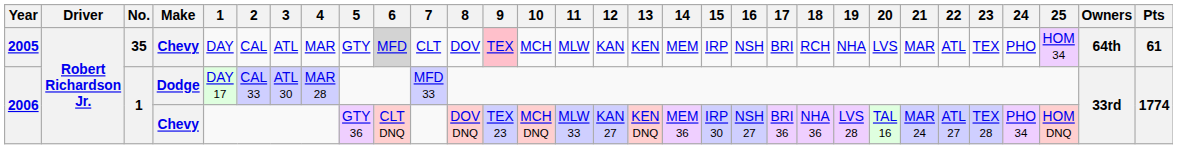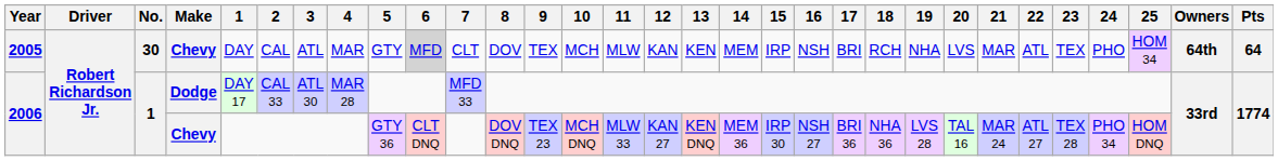 <table class="wikitable" style="text-align:center; font-size:75%">
 <tr>
 <th>Year</th>
 <th>Driver</th>
 <th>No.</th>
 <th>Make</th>
 <th>1</th>
 <th>2</th>
 <th>3</th>
 <th>4</th>
 <th>5</th>
 <th>6</th>
 <th>7</th>
 <th>8</th>
 <th>9</th>
 <th>10</th>
 <th>11</th>
 <th>12</th>
 <th>13</th>
 <th>14</th>
 <th>15</th>
 <th>16</th>
 <th>17</th>
 <th>18</th>
 <th>19</th>
 <th>20</th>
 <th>21</th>
 <th>22</th>
 <th>23</th>
 <th>24</th>
 <th>25</th>
 <th>Owners</th>
 <th>Pts</th>
 </tr>
 <tr>
 <th><a href='#'>2005</a></th>
 <th rowspan=3><a href='#'>Robert Richardson Jr.</a></th>
-<th>35</th>
+<th>30</th>
 <th><a href='#'>Chevy</a></th>
 <td><a href='#'>DAY</a></td>
 <td><a href='#'>CAL</a></td>
 <td><a href='#'>ATL</a></td>
 <td><a href='#'>MAR</a></td>
 <td><a href='#'>GTY</a></td>
 <td style="background: lightgrey;"><a href='#'>MFD</a></td>
 <td><a href='#'>CLT</a></td>
 <td><a href='#'>DOV</a></td>
-<td style="background: pink;"><a href='#'>TEX</a></td>
+<td><a href='#'>TEX</a></td>
 <td><a href='#'>MCH</a></td>
 <td><a href='#'>MLW</a></td>
 <td><a href='#'>KAN</a></td>
 <td><a href='#'>KEN</a></td>
 <td><a href='#'>MEM</a></td>
 <td><a href='#'>IRP</a></td>
 <td><a href='#'>NSH</a></td>
 <td><a href='#'>BRI</a></td>
 <td><a href='#'>RCH</a></td>
 <td><a href='#'>NHA</a></td>
 <td><a href='#'>LVS</a></td>
 <td><a href='#'>MAR</a></td>
 <td><a href='#'>ATL</a></td>
 <td><a href='#'>TEX</a></td>
 <td><a href='#'>PHO</a></td>
 <td style="background:#EFCFFF;"><a href='#'>HOM</a><br><small>34</small></td>
 <th>64th</th>
-<th>61</th>
+<th>64</th>
 </tr>
 <tr>
 <th rowspan=2><a href='#'>2006</a></th>
 <th rowspan=2>1</th>
 <th><a href='#'>Dodge</a></th>
 <td style="background:#DFFFDF;"><a href='#'>DAY</a><br><small>17</small></td>
 <td style="background:#CFCFFF;"><a href='#'>CAL</a><br><small>33</small></td>
 <td style="background:#CFCFFF;"><a href='#'>ATL</a><br><small>30</small></td>
 <td style="background:#CFCFFF;"><a href='#'>MAR</a><br><small>28</small></td>
 <td colspan=2></td>
 <td style="background:#CFCFFF;"><a href='#'>MFD</a><br><small>33</small></td>
 <td colspan=18></td>
 <th rowspan=2>33rd</th>
 <th rowspan=2>1774</th>
 </tr>
 <tr>
 <th><a href='#'>Chevy</a></th>
 <td colspan=4></td>
 <td style="background:#EFCFFF;"><a href='#'>GTY</a><br><small>36</small></td>
 <td style="background:#FFCFCF;"><a href='#'>CLT</a><br><small>DNQ</small></td>
 <td></td>
 <td style="background:#FFCFCF;"><a href='#'>DOV</a><br><small>DNQ</small></td>
 <td style="background:#CFCFFF;"><a href='#'>TEX</a><br><small>23</small></td>
 <td style="background:#FFCFCF;"><a href='#'>MCH</a><br><small>DNQ</small></td>
 <td style="background:#CFCFFF;"><a href='#'>MLW</a><br><small>33</small></td>
 <td style="background:#CFCFFF;"><a href='#'>KAN</a><br><small>27</small></td>
 <td style="background:#FFCFCF;"><a href='#'>KEN</a><br><small>DNQ</small></td>
 <td style="background:#EFCFFF;"><a href='#'>MEM</a><br><small>36</small></td>
 <td style="background:#CFCFFF;"><a href='#'>IRP</a><br><small>30</small></td>
 <td style="background:#CFCFFF;"><a href='#'>NSH</a><br><small>27</small></td>
 <td style="background:#EFCFFF;"><a href='#'>BRI</a><br><small>36</small></td>
 <td style="background:#EFCFFF;"><a href='#'>NHA</a><br><small>36</small></td>
 <td style="background:#EFCFFF;"><a href='#'>LVS</a><br><small>28</small></td>
 <td style="background:#DFFFDF;"><a href='#'>TAL</a><br><small>16</small></td>
 <td style="background:#CFCFFF;"><a href='#'>MAR</a><br><small>24</small></td>
 <td style="background:#CFCFFF;"><a href='#'>ATL</a><br><small>27</small></td>
 <td style="background:#CFCFFF;"><a href='#'>TEX</a><br><small>28</small></td>
 <td style="background:#EFCFFF;"><a href='#'>PHO</a><br><small>34</small></td>
 <td style="background:#FFCFCF;"><a href='#'>HOM</a><br><small>DNQ</small></td>
 </tr>
 </table>
